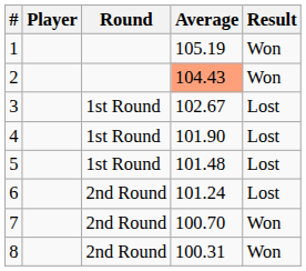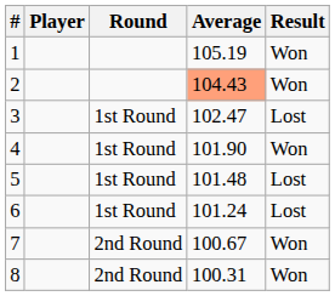 <table class ="wikitable sortable">
 <tr>
 <th>#</th>
 <th>Player</th>
 <th>Round</th>
 <th>Average</th>
 <th>Result</th>
 </tr>
 <tr>
 <td>1</td>
 <td></td>
 <td></td>
 <td>105.19</td>
 <td>Won</td>
 </tr>
 <tr>
 <td>2</td>
 <td></td>
 <td></td>
 <td style="background: lightsalmon;">104.43</td>
 <td>Won</td>
 </tr>
 <tr>
 <td>3</td>
 <td></td>
 <td>1st Round</td>
-<td>102.67</td>
+<td>102.47</td>
 <td>Lost</td>
 </tr>
 <tr>
 <td>4</td>
 <td></td>
 <td>1st Round</td>
 <td>101.90</td>
-<td>Lost</td>
+<td>Won</td>
 </tr>
 <tr>
 <td>5</td>
 <td></td>
 <td>1st Round</td>
 <td>101.48</td>
 <td>Lost</td>
 </tr>
 <tr>
 <td>6</td>
 <td></td>
-<td>2nd Round</td>
+<td>1st Round</td>
 <td>101.24</td>
 <td>Lost</td>
 </tr>
 <tr>
 <td>7</td>
 <td></td>
 <td>2nd Round</td>
-<td>100.70</td>
+<td>100.67</td>
 <td>Won</td>
 </tr>
 <tr>
 <td>8</td>
 <td></td>
 <td>2nd Round</td>
 <td>100.31</td>
 <td>Won</td>
 </tr>
 </table>
